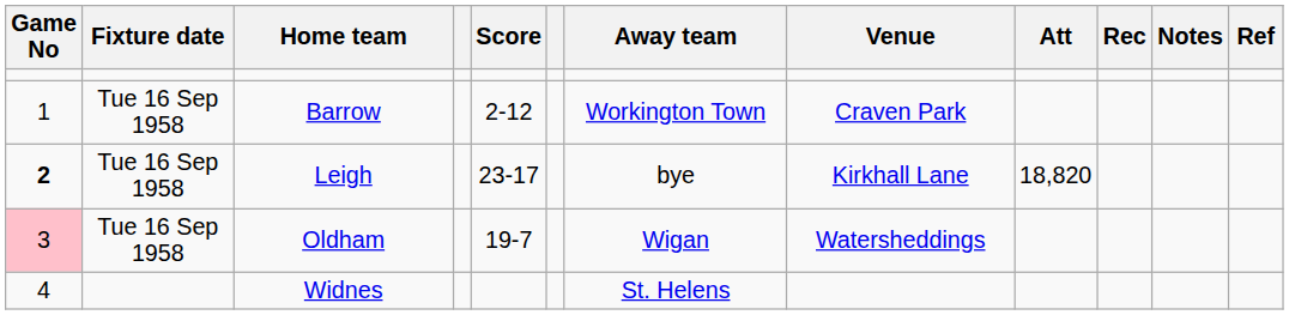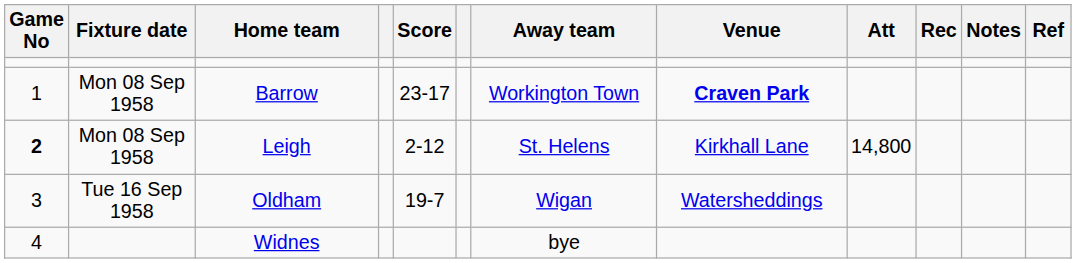 <table class="wikitable" style="text-align:center;">
 <tr>
 <th width=20 abbr="No">Game No</th>
 <th width=100 abbr="Date">Fixture date</th>
 <th width=150 abbr="Home team">Home team</th>
 <th width=5 abbr="space"></th>
 <th width=20 abbr="Score">Score</th>
 <th width=5 abbr="space"></th>
 <th width=150 abbr="Away team">Away team</th>
 <th width=150 abbr="Venue">Venue</th>
 <th width=30 abbr="Att">Att</th>
 <th width=30 abbr="Rec">Rec</th>
 <th width=20 abbr="Notes">Notes</th>
 <th width=30 abbr="Ref">Ref</th>
 </tr>
 <tr>
 <td></td>
 <td></td>
 <td></td>
 <td></td>
 <td></td>
 <td></td>
 <td></td>
 <td></td>
 <td></td>
 <td></td>
 <td></td>
 </tr>
 <tr>
 <td>1</td>
-<td>Tue 16 Sep 1958</td>
+<td>Mon 08 Sep 1958</td>
 <td><a href='#'>Barrow</a></td>
 <td></td>
-<td>2-12</td>
+<td>23-17</td>
 <td></td>
 <td><a href='#'>Workington Town</a></td>
-<td><a href='#'>Craven Park</a></td>
+<td><strong><a href='#'>Craven Park</a></strong></td>
 <td></td>
 <td></td>
 <td></td>
 <td></td>
 </tr>
 <tr>
 <td><strong>2</strong></td>
-<td>Tue 16 Sep 1958</td>
+<td>Mon 08 Sep 1958</td>
 <td><a href='#'>Leigh</a></td>
 <td></td>
-<td>23-17</td>
+<td>2-12</td>
 <td></td>
-<td>bye</td>
+<td><a href='#'>St. Helens</a></td>
 <td><a href='#'>Kirkhall Lane</a></td>
-<td>18,820</td>
+<td>14,800</td>
 <td></td>
 <td></td>
 <td></td>
 </tr>
 <tr>
-<td style="background: pink;">3</td>
+<td>3</td>
 <td>Tue 16 Sep 1958</td>
 <td><a href='#'>Oldham</a></td>
 <td></td>
 <td>19-7</td>
 <td></td>
 <td><a href='#'>Wigan</a></td>
 <td><a href='#'>Watersheddings</a></td>
 <td></td>
 <td></td>
 <td></td>
 <td></td>
 </tr>
 <tr>
 <td>4</td>
 <td></td>
 <td><a href='#'>Widnes</a></td>
 <td></td>
 <td></td>
 <td></td>
-<td><a href='#'>St. Helens</a></td>
+<td>bye</td>
 <td></td>
 <td></td>
 <td></td>
 <td></td>
 <td></td>
 </tr>
 </table>
